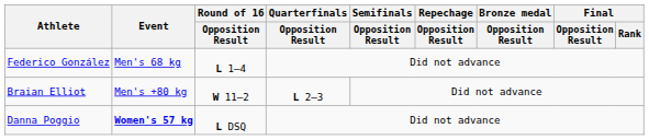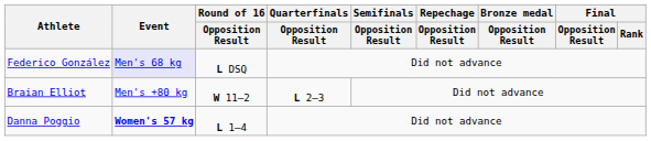 <table class="wikitable" style="font-size:90%">
 <tr>
 <th rowspan=2>Athlete</th>
 <th rowspan=2>Event</th>
 <th>Round of 16</th>
 <th>Quarterfinals</th>
 <th>Semifinals</th>
 <th>Repechage</th>
 <th>Bronze medal</th>
 <th colspan=2>Final</th>
 </tr>
 <tr style="font-size:95%">
 <th>Opposition<br>Result</th>
 <th>Opposition<br>Result</th>
 <th>Opposition<br>Result</th>
 <th>Opposition<br>Result</th>
 <th>Opposition<br>Result</th>
 <th>Opposition<br>Result</th>
 <th>Rank</th>
 </tr>
 <tr align=center>
 <td align=left><a href='#'>Federico González</a></td>
-<td align=left><a href='#'>Men's 68 kg</a></td>
-<td><br><strong>L</strong> 1–4</td>
+<td align=left style="background: lavender;"><a href='#'>Men's 68 kg</a></td>
+<td><br><strong>L</strong> DSQ</td>
 <td colspan=6>Did not advance</td>
 </tr>
 <tr align=center>
 <td align=left><a href='#'>Braian Elliot</a></td>
 <td align=left><a href='#'>Men's +80 kg</a></td>
 <td><br><strong>W</strong> 11–2</td>
 <td><br><strong>L</strong> 2–3</td>
 <td colspan=5>Did not advance</td>
 </tr>
 <tr align=center>
 <td align=left><a href='#'>Danna Poggio</a></td>
 <td align=left><strong><a href='#'>Women's 57 kg</a></strong></td>
-<td><br><strong>L</strong> DSQ</td>
+<td><br><strong>L</strong> 1–4</td>
 <td colspan=6>Did not advance</td>
 </tr>
 </table>
